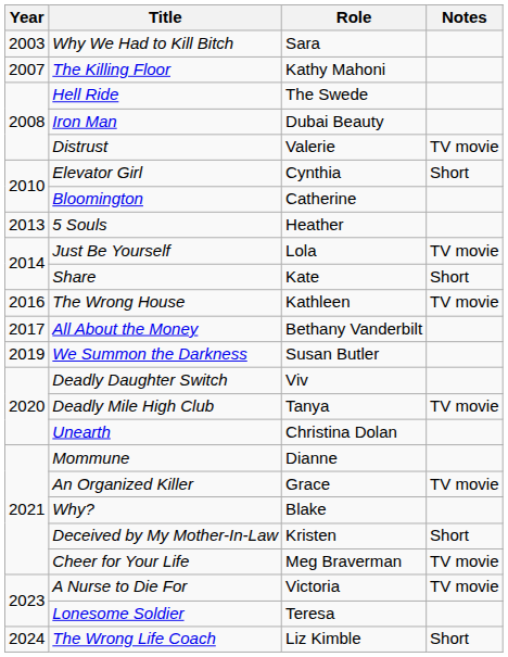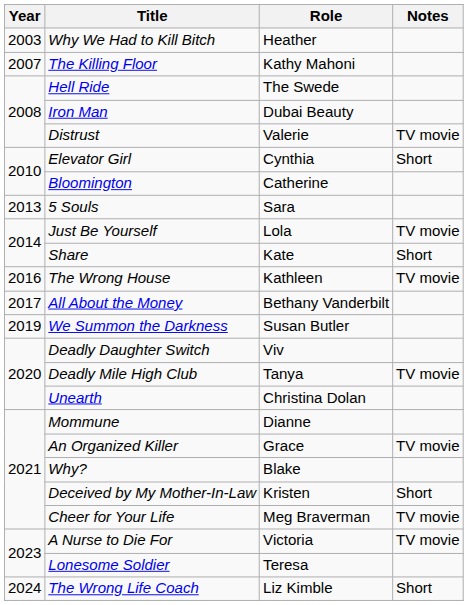 <table class="wikitable sortable">
 <tr>
 <th>Year</th>
 <th>Title</th>
 <th>Role</th>
 <th>Notes</th>
 </tr>
 <tr>
 <td>2003</td>
 <td><em>Why We Had to Kill Bitch</em></td>
-<td>Sara</td>
+<td>Heather</td>
 <td></td>
 </tr>
 <tr>
 <td>2007</td>
 <td><em><a href='#'>The Killing Floor</a></em></td>
 <td>Kathy Mahoni</td>
 <td></td>
 </tr>
 <tr>
 <td rowspan=3>2008</td>
 <td><em><a href='#'>Hell Ride</a></em></td>
 <td>The Swede</td>
 <td></td>
 </tr>
 <tr>
 <td><em><a href='#'>Iron Man</a></em></td>
 <td>Dubai Beauty</td>
 <td></td>
 </tr>
 <tr>
 <td><em>Distrust</em></td>
 <td>Valerie</td>
 <td>TV movie</td>
 </tr>
 <tr>
 <td rowspan=2>2010</td>
 <td><em>Elevator Girl</em></td>
 <td>Cynthia</td>
 <td>Short</td>
 </tr>
 <tr>
 <td><em><a href='#'>Bloomington</a></em></td>
 <td>Catherine</td>
 <td></td>
 </tr>
 <tr>
 <td>2013</td>
 <td><em>5 Souls</em></td>
-<td>Heather</td>
+<td>Sara</td>
 <td></td>
 </tr>
 <tr>
 <td rowspan=2>2014</td>
 <td><em>Just Be Yourself</em></td>
 <td>Lola</td>
 <td>TV movie</td>
 </tr>
 <tr>
 <td><em>Share</em></td>
 <td>Kate</td>
 <td>Short</td>
 </tr>
 <tr>
 <td>2016</td>
 <td><em>The Wrong House</em></td>
 <td>Kathleen</td>
 <td>TV movie</td>
 </tr>
 <tr>
 <td>2017</td>
 <td><em><a href='#'>All About the Money</a></em></td>
 <td>Bethany Vanderbilt</td>
 <td></td>
 </tr>
 <tr>
 <td>2019</td>
 <td><em><a href='#'>We Summon the Darkness</a></em></td>
 <td>Susan Butler</td>
 <td></td>
 </tr>
 <tr>
 <td rowspan=3>2020</td>
 <td><em>Deadly Daughter Switch</em></td>
 <td>Viv</td>
 <td></td>
 </tr>
 <tr>
 <td><em>Deadly Mile High Club</em></td>
 <td>Tanya</td>
 <td>TV movie</td>
 </tr>
 <tr>
 <td><em><a href='#'>Unearth</a></em></td>
 <td>Christina Dolan</td>
 <td></td>
 </tr>
 <tr>
 <td rowspan=5>2021</td>
 <td><em>Mommune</em></td>
 <td>Dianne</td>
 <td></td>
 </tr>
 <tr>
 <td><em>An Organized Killer</em></td>
 <td>Grace</td>
 <td>TV movie</td>
 </tr>
 <tr>
 <td><em>Why?</em></td>
 <td>Blake</td>
 <td></td>
 </tr>
 <tr>
 <td><em>Deceived by My Mother-In-Law</em></td>
 <td>Kristen</td>
 <td>Short</td>
 </tr>
 <tr>
 <td><em>Cheer for Your Life</em></td>
 <td>Meg Braverman</td>
 <td>TV movie</td>
 </tr>
 <tr>
 <td rowspan=2>2023</td>
 <td><em>A Nurse to Die For</em></td>
 <td>Victoria</td>
 <td>TV movie</td>
 </tr>
 <tr>
 <td><em><a href='#'>Lonesome Soldier</a></em></td>
 <td>Teresa</td>
 <td></td>
 </tr>
 <tr>
 <td>2024</td>
 <td><em><a href='#'>The Wrong Life Coach</a></em></td>
 <td>Liz Kimble</td>
 <td>Short</td>
 </tr>
 </table>
